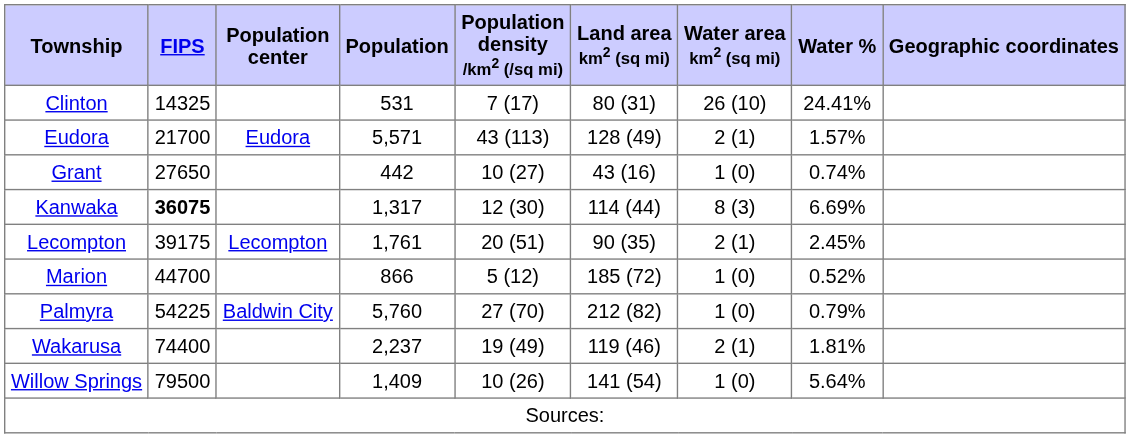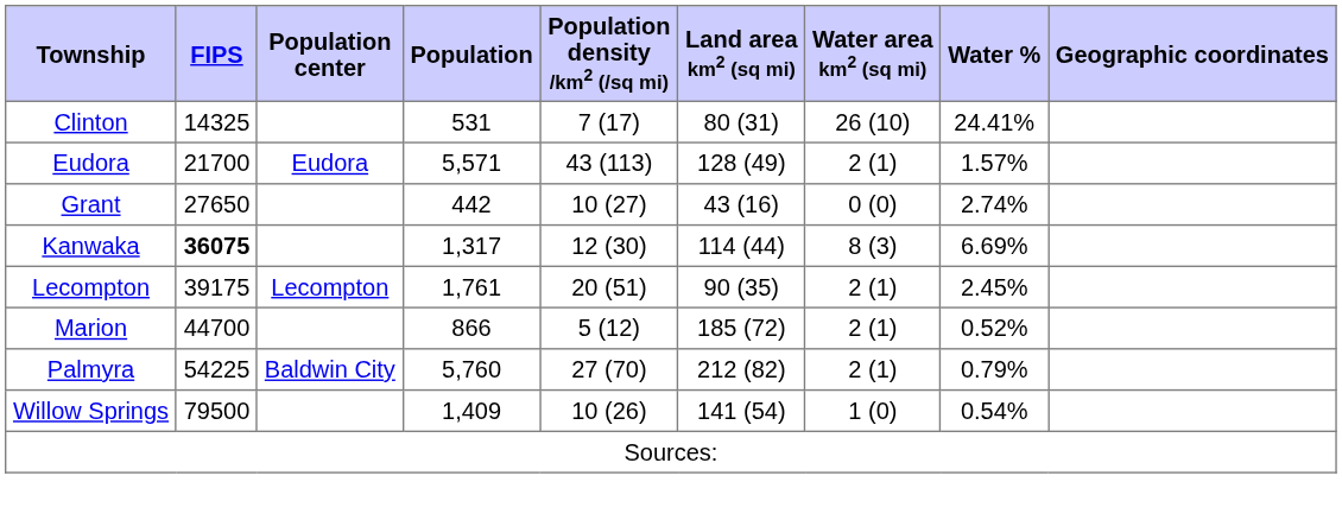 <table class="toccolours" border=1 cellspacing=0 cellpadding=4 style="text-align:center; border-collapse:collapse; font-size:90%;">
 <tr style="background:#ccccff">
 <th>Township</th>
 <th><a href='#'>FIPS</a></th>
 <th>Population<br>center</th>
 <th>Population</th>
 <th>Population<br>density<br><small>/km<sup>2</sup> (/sq mi)</small></th>
 <th>Land area<br><small>km<sup>2</sup> (sq mi)</small></th>
 <th>Water area<br><small>km<sup>2</sup> (sq mi)</small></th>
 <th>Water %</th>
 <th>Geographic coordinates</th>
 </tr>
 <tr>
 <td><a href='#'>Clinton</a></td>
 <td>14325</td>
 <td></td>
 <td>531</td>
 <td>7 (17)</td>
 <td>80 (31)</td>
 <td>26 (10)</td>
 <td>24.41%</td>
 <td></td>
 </tr>
 <tr>
 <td><a href='#'>Eudora</a></td>
 <td>21700</td>
 <td><a href='#'>Eudora</a></td>
 <td>5,571</td>
 <td>43 (113)</td>
 <td>128 (49)</td>
 <td>2 (1)</td>
 <td>1.57%</td>
 <td></td>
 </tr>
 <tr>
 <td><a href='#'>Grant</a></td>
 <td>27650</td>
 <td></td>
 <td>442</td>
 <td>10 (27)</td>
 <td>43 (16)</td>
-<td>1 (0)</td>
-<td>0.74%</td>
+<td>0 (0)</td>
+<td>2.74%</td>
 <td></td>
 </tr>
 <tr>
 <td><a href='#'>Kanwaka</a></td>
 <td><strong>36075</strong></td>
 <td></td>
 <td>1,317</td>
 <td>12 (30)</td>
 <td>114 (44)</td>
 <td>8 (3)</td>
 <td>6.69%</td>
 <td></td>
 </tr>
 <tr>
 <td><a href='#'>Lecompton</a></td>
 <td>39175</td>
 <td><a href='#'>Lecompton</a></td>
 <td>1,761</td>
 <td>20 (51)</td>
 <td>90 (35)</td>
 <td>2 (1)</td>
 <td>2.45%</td>
 <td></td>
 </tr>
 <tr>
 <td><a href='#'>Marion</a></td>
 <td>44700</td>
 <td></td>
 <td>866</td>
 <td>5 (12)</td>
 <td>185 (72)</td>
-<td>1 (0)</td>
+<td>2 (1)</td>
 <td>0.52%</td>
 <td></td>
 </tr>
 <tr>
 <td><a href='#'>Palmyra</a></td>
 <td>54225</td>
 <td><a href='#'>Baldwin City</a></td>
 <td>5,760</td>
 <td>27 (70)</td>
 <td>212 (82)</td>
-<td>1 (0)</td>
+<td>2 (1)</td>
 <td>0.79%</td>
-<td></td>
-</tr>
-<tr>
-<td><a href='#'>Wakarusa</a></td>
-<td>74400</td>
-<td></td>
-<td>2,237</td>
-<td>19 (49)</td>
-<td>119 (46)</td>
-<td>2 (1)</td>
-<td>1.81%</td>
 <td></td>
 </tr>
 <tr>
 <td><a href='#'>Willow Springs</a></td>
 <td>79500</td>
 <td></td>
 <td>1,409</td>
 <td>10 (26)</td>
 <td>141 (54)</td>
 <td>1 (0)</td>
-<td>5.64%</td>
+<td>0.54%</td>
 <td></td>
 </tr>
 <tr>
 <td colspan=9>Sources: </td>
 </tr>
 </table>
